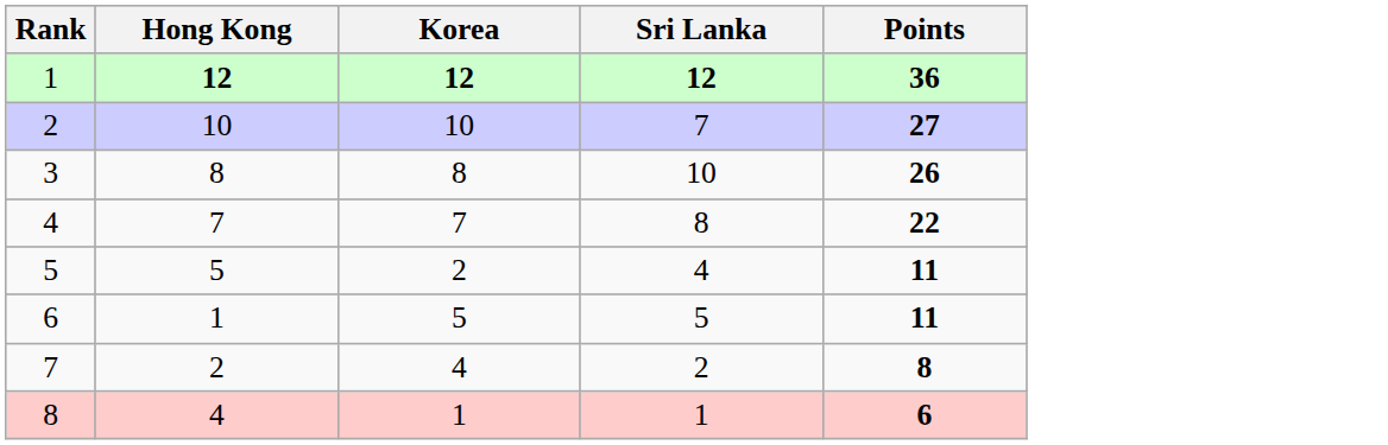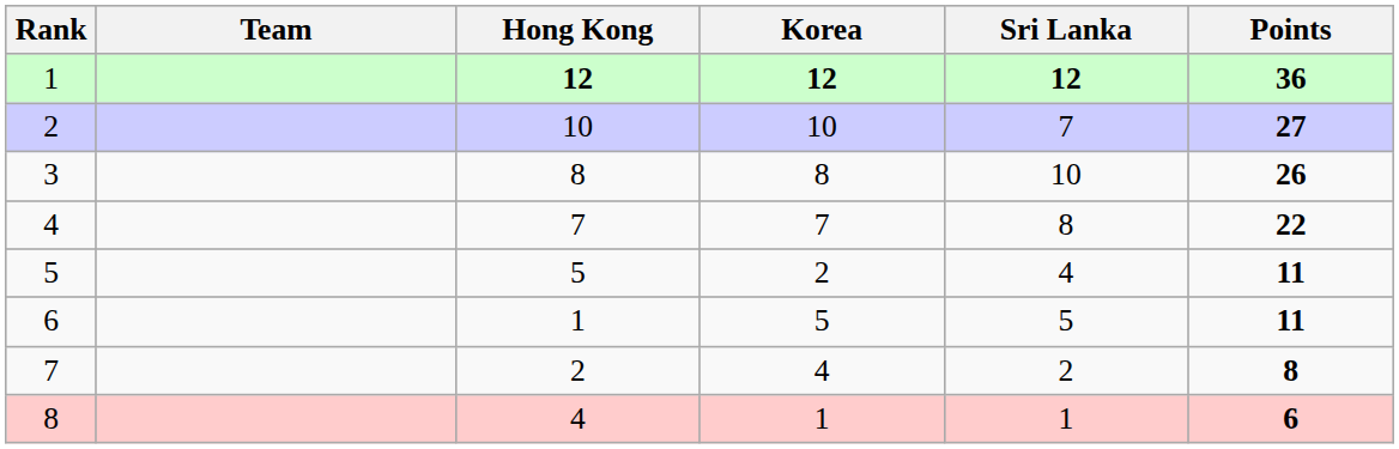 <table class="wikitable" style="text-align: center;">
 <tr>
 <th width=40>Rank</th>
+<th width=180>Team</th>
 <th width=120>Hong Kong</th>
 <th width=120>Korea</th>
 <th width=120>Sri Lanka</th>
 <th width=100>Points</th>
 </tr>
 <tr bgcolor=ccffcc>
 <td>1</td>
+<td align=left></td>
 <td><strong>12</strong></td>
 <td><strong>12</strong></td>
 <td><strong>12</strong></td>
 <td><strong>36</strong></td>
 </tr>
 <tr bgcolor=ccccff>
 <td>2</td>
+<td align=left></td>
 <td>10</td>
 <td>10</td>
 <td>7</td>
 <td><strong>27</strong></td>
 </tr>
 <tr>
 <td>3</td>
+<td align=left></td>
 <td>8</td>
 <td>8</td>
 <td>10</td>
 <td><strong>26</strong></td>
 </tr>
 <tr>
 <td>4</td>
+<td align=left></td>
 <td>7</td>
 <td>7</td>
 <td>8</td>
 <td><strong>22</strong></td>
 </tr>
 <tr>
 <td>5</td>
+<td align=left></td>
 <td>5</td>
 <td>2</td>
 <td>4</td>
 <td><strong>11</strong></td>
 </tr>
 <tr>
 <td>6</td>
+<td align=left></td>
 <td>1</td>
 <td>5</td>
 <td>5</td>
 <td><strong>11</strong></td>
 </tr>
 <tr>
 <td>7</td>
+<td align=left></td>
 <td>2</td>
 <td>4</td>
 <td>2</td>
 <td><strong>8</strong></td>
 </tr>
 <tr bgcolor=ffcccc>
 <td>8</td>
+<td align=left></td>
 <td>4</td>
 <td>1</td>
 <td>1</td>
 <td><strong>6</strong></td>
 </tr>
 </table>
